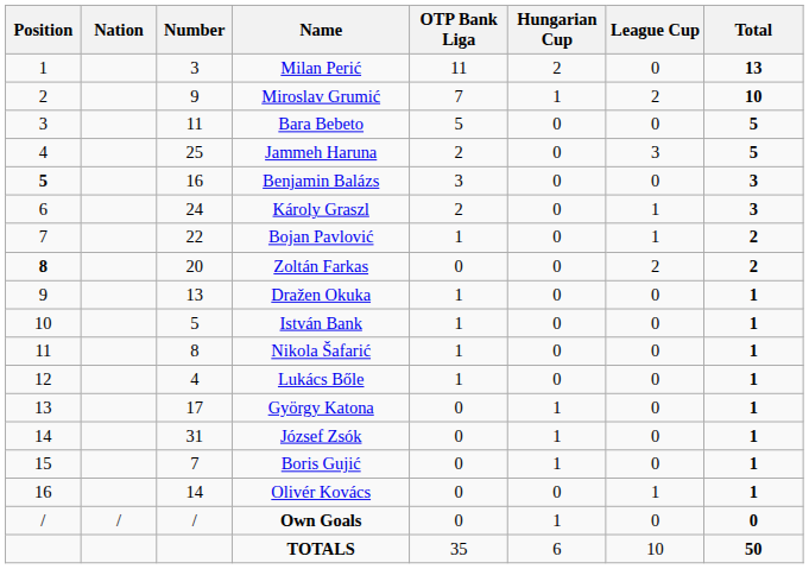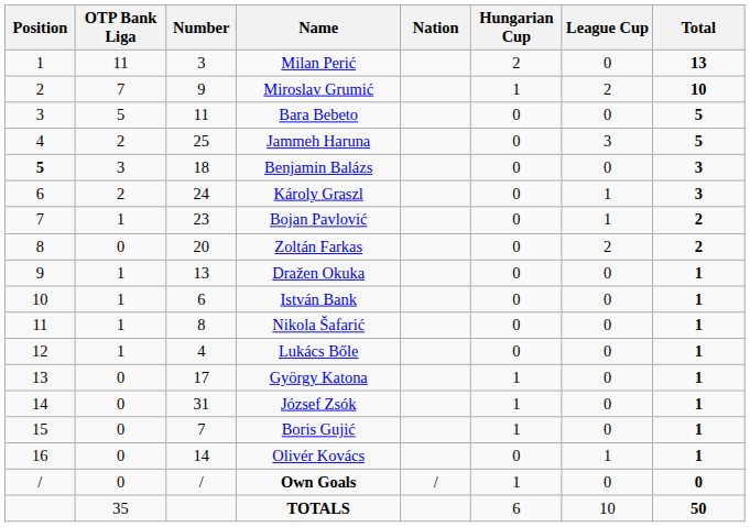 <table class="wikitable" style="font-size: 95%; text-align: center;">
 <tr>
 <th width=60>Position</th>
-<th width=60>Nation</th>
+<th width=80>OTP Bank Liga</th>
 <th width=60>Number</th>
 <th width=150>Name</th>
-<th width=80>OTP Bank Liga</th>
+<th width=60>Nation</th>
 <th width=80>Hungarian Cup</th>
 <th width=80>League Cup</th>
 <th width=80>Total</th>
 </tr>
 <tr>
 <td>1</td>
-<td></td>
+<td>11</td>
 <td>3</td>
 <td><a href='#'>Milan Perić</a></td>
-<td>11</td>
+<td></td>
 <td>2</td>
 <td>0</td>
 <td><strong>13</strong></td>
 </tr>
 <tr>
 <td>2</td>
-<td></td>
+<td>7</td>
 <td>9</td>
 <td><a href='#'>Miroslav Grumić</a></td>
-<td>7</td>
+<td></td>
 <td>1</td>
 <td>2</td>
 <td><strong>10</strong></td>
 </tr>
 <tr>
 <td>3</td>
-<td></td>
+<td>5</td>
 <td>11</td>
 <td><a href='#'>Bara Bebeto</a></td>
-<td>5</td>
+<td></td>
 <td>0</td>
 <td>0</td>
 <td><strong>5</strong></td>
 </tr>
 <tr>
 <td>4</td>
-<td></td>
+<td>2</td>
 <td>25</td>
 <td><a href='#'>Jammeh Haruna</a></td>
-<td>2</td>
+<td></td>
 <td>0</td>
 <td>3</td>
 <td><strong>5</strong></td>
 </tr>
 <tr>
 <td><strong>5</strong></td>
+<td>3</td>
+<td>18</td>
+<td><a href='#'>Benjamin Balázs</a></td>
 <td></td>
-<td>16</td>
-<td><a href='#'>Benjamin Balázs</a></td>
-<td>3</td>
 <td>0</td>
 <td>0</td>
 <td><strong>3</strong></td>
 </tr>
 <tr>
 <td>6</td>
-<td></td>
+<td>2</td>
 <td>24</td>
 <td><a href='#'>Károly Graszl</a></td>
-<td>2</td>
+<td></td>
 <td>0</td>
 <td>1</td>
 <td><strong>3</strong></td>
 </tr>
 <tr>
 <td>7</td>
+<td>1</td>
+<td>23</td>
+<td><a href='#'>Bojan Pavlović</a></td>
 <td></td>
-<td>22</td>
-<td><a href='#'>Bojan Pavlović</a></td>
-<td>1</td>
 <td>0</td>
 <td>1</td>
 <td><strong>2</strong></td>
 </tr>
 <tr>
-<td><strong>8</strong></td>
-<td></td>
+<td>8</td>
+<td>0</td>
 <td>20</td>
 <td><a href='#'>Zoltán Farkas</a></td>
-<td>0</td>
+<td></td>
 <td>0</td>
 <td>2</td>
 <td><strong>2</strong></td>
 </tr>
 <tr>
 <td>9</td>
-<td> </td>
+<td>1</td>
 <td>13</td>
 <td><a href='#'>Dražen Okuka</a></td>
-<td>1</td>
+<td> </td>
 <td>0</td>
 <td>0</td>
 <td><strong>1</strong></td>
 </tr>
 <tr>
 <td>10</td>
+<td>1</td>
+<td>6</td>
+<td><a href='#'>István Bank</a></td>
 <td></td>
-<td>5</td>
-<td><a href='#'>István Bank</a></td>
-<td>1</td>
 <td>0</td>
 <td>0</td>
 <td><strong>1</strong></td>
 </tr>
 <tr>
 <td>11</td>
-<td></td>
+<td>1</td>
 <td>8</td>
 <td><a href='#'>Nikola Šafarić</a></td>
-<td>1</td>
+<td></td>
 <td>0</td>
 <td>0</td>
 <td><strong>1</strong></td>
 </tr>
 <tr>
 <td>12</td>
-<td></td>
+<td>1</td>
 <td>4</td>
 <td><a href='#'>Lukács Bőle</a></td>
-<td>1</td>
+<td></td>
 <td>0</td>
 <td>0</td>
 <td><strong>1</strong></td>
 </tr>
 <tr>
 <td>13</td>
-<td></td>
+<td>0</td>
 <td>17</td>
 <td><a href='#'>György Katona</a></td>
-<td>0</td>
+<td></td>
 <td>1</td>
 <td>0</td>
 <td><strong>1</strong></td>
 </tr>
 <tr>
 <td>14</td>
-<td></td>
+<td>0</td>
 <td>31</td>
 <td><a href='#'>József Zsók</a></td>
-<td>0</td>
+<td></td>
 <td>1</td>
 <td>0</td>
 <td><strong>1</strong></td>
 </tr>
 <tr>
 <td>15</td>
-<td></td>
+<td>0</td>
 <td>7</td>
 <td><a href='#'>Boris Gujić</a></td>
-<td>0</td>
+<td></td>
 <td>1</td>
 <td>0</td>
 <td><strong>1</strong></td>
 </tr>
 <tr>
 <td>16</td>
-<td></td>
+<td>0</td>
 <td>14</td>
 <td><a href='#'>Olivér Kovács</a></td>
-<td>0</td>
+<td></td>
 <td>0</td>
 <td>1</td>
 <td><strong>1</strong></td>
 </tr>
 <tr>
 <td>/</td>
-<td>/</td>
+<td>0</td>
 <td>/</td>
 <td><strong>Own Goals</strong></td>
-<td>0</td>
+<td>/</td>
 <td>1</td>
 <td>0</td>
 <td><strong>0</strong></td>
 </tr>
 <tr>
 <td></td>
-<td></td>
+<td>35</td>
 <td></td>
 <td><strong>TOTALS</strong></td>
-<td>35</td>
+<td></td>
 <td>6</td>
 <td>10</td>
 <td><strong>50</strong></td>
 </tr>
 </table>
